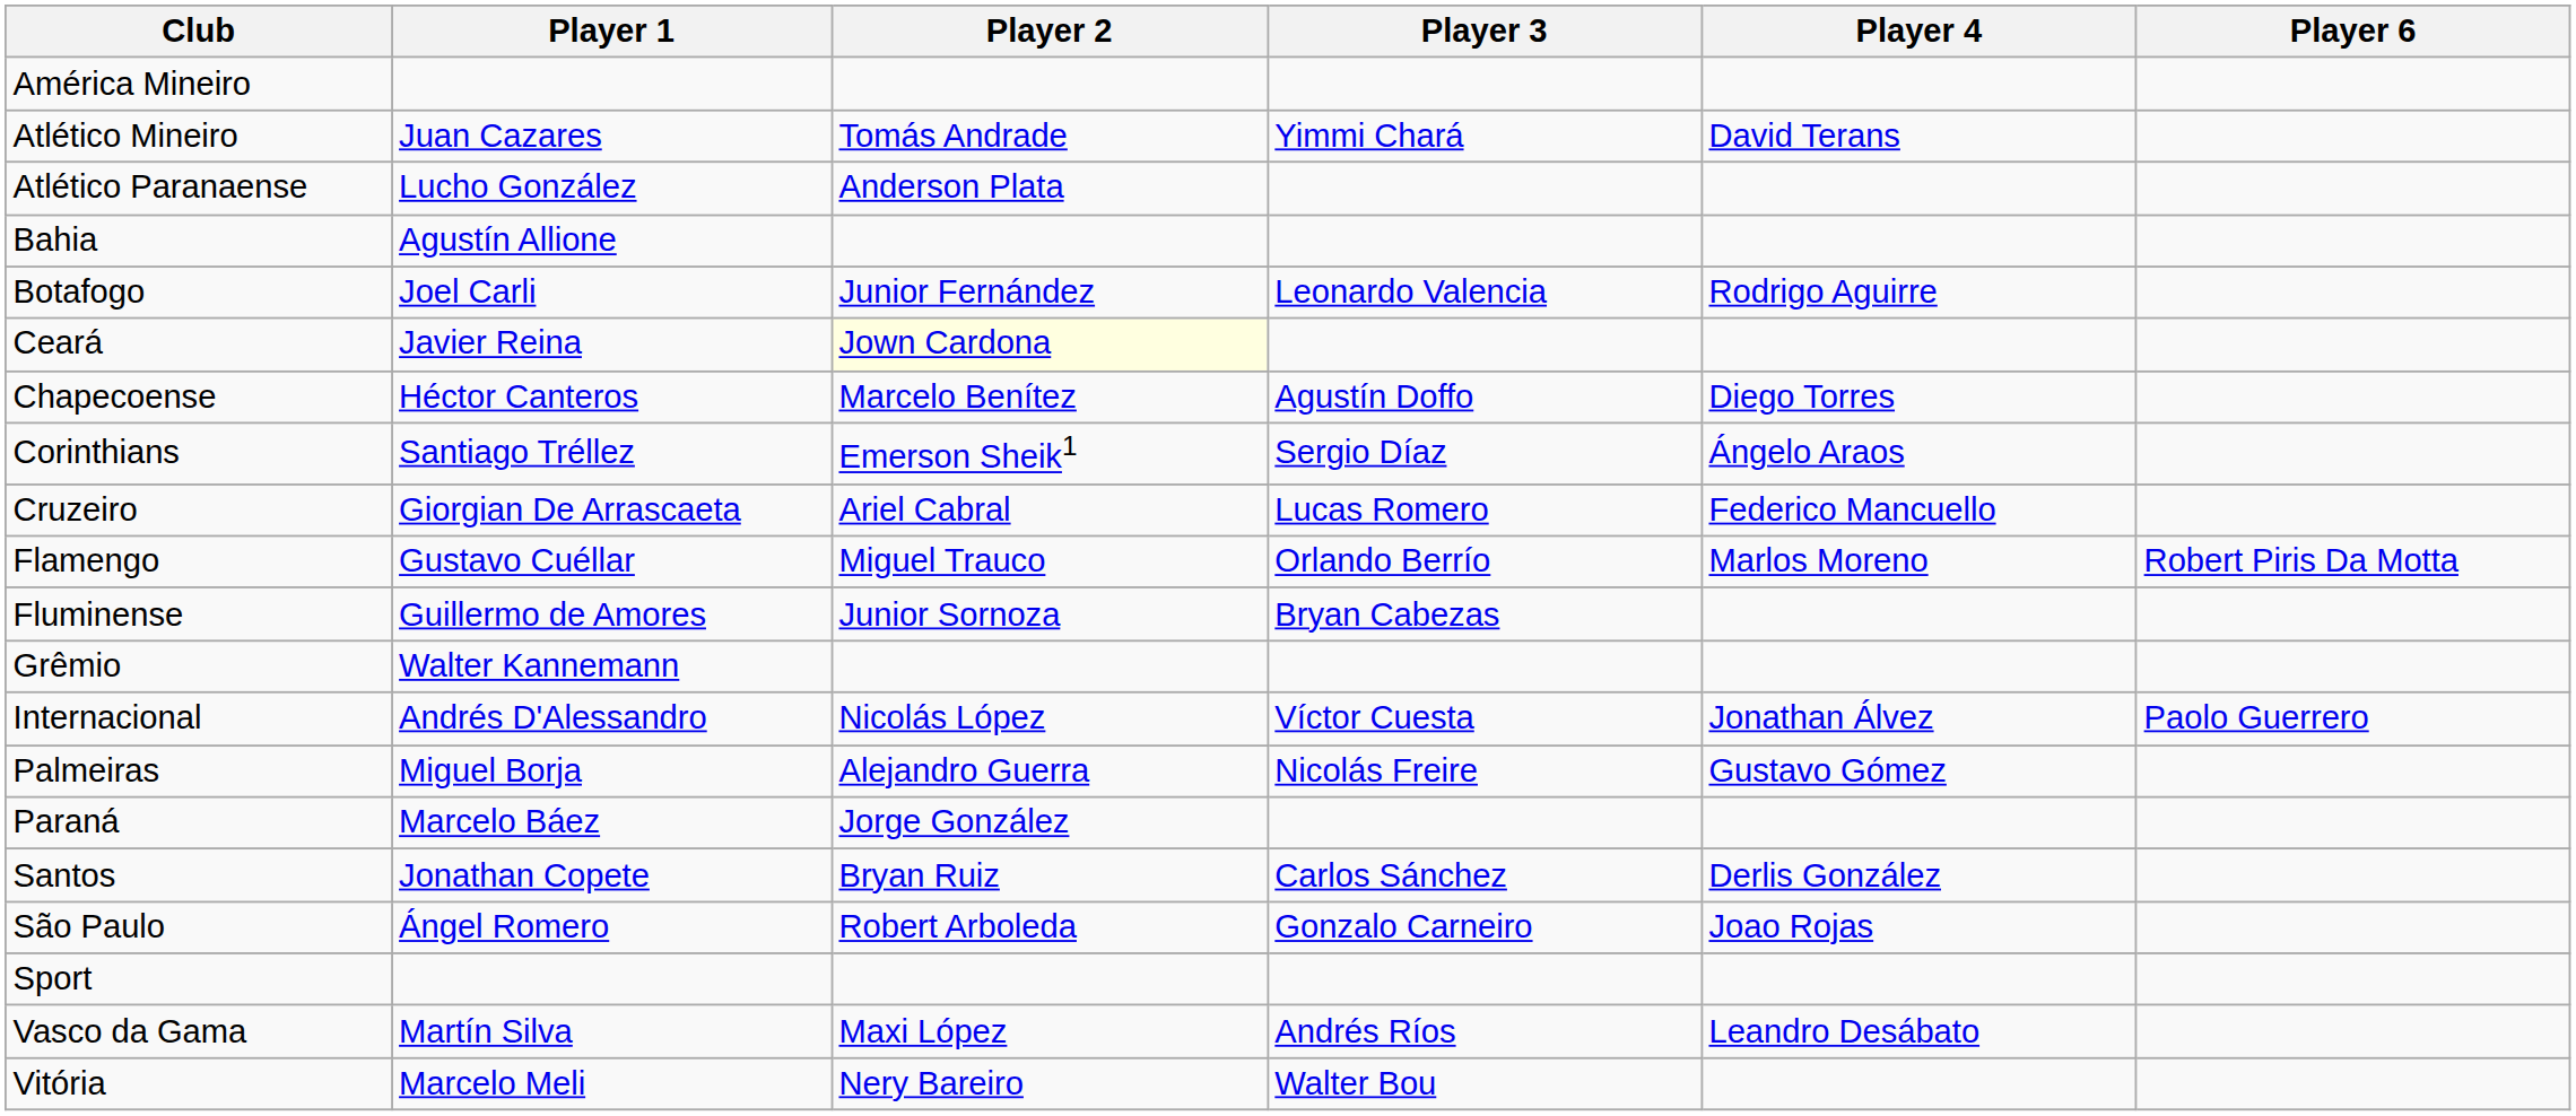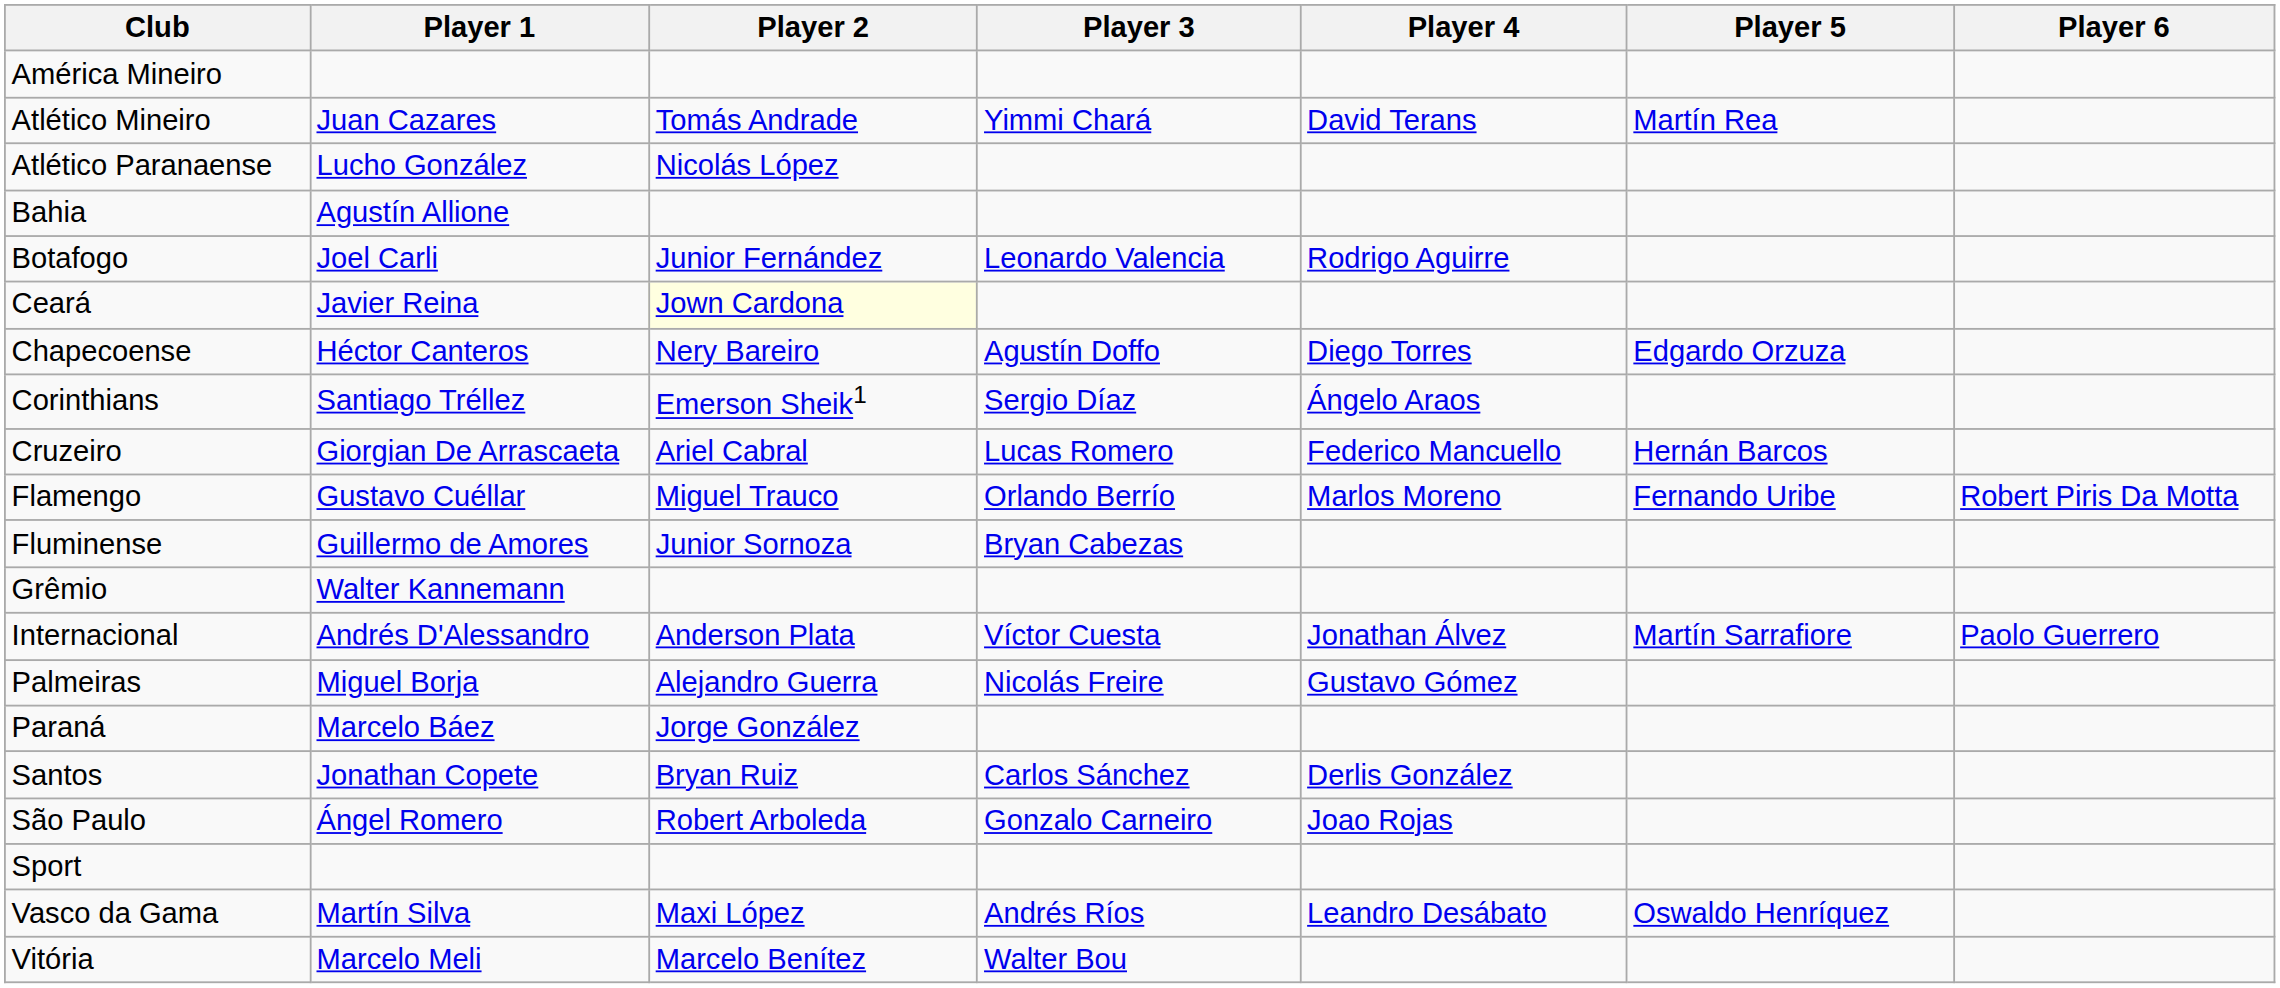 <table class="wikitable sortable">
 <tr>
 <th style="width:190px;">Club</th>
 <th style="width:220px;">Player 1</th>
 <th style="width:220px;">Player 2</th>
 <th style="width:220px;">Player 3</th>
 <th style="width:220px;">Player 4</th>
+<th style="width:220px;">Player 5</th>
 <th style="width:220px;">Player 6</th>
 </tr>
 <tr>
 <td>América Mineiro</td>
+<td></td>
 <td></td>
 <td></td>
 <td></td>
 <td></td>
 <td></td>
 </tr>
 <tr>
 <td>Atlético Mineiro</td>
 <td> <a href='#'>Juan Cazares</a></td>
 <td> <a href='#'>Tomás Andrade</a></td>
 <td> <a href='#'>Yimmi Chará</a></td>
 <td> <a href='#'>David Terans</a></td>
+<td> <a href='#'>Martín Rea</a></td>
 <td></td>
 </tr>
 <tr>
 <td>Atlético Paranaense</td>
 <td> <a href='#'>Lucho González</a></td>
-<td> <a href='#'>Anderson Plata</a></td>
+<td> <a href='#'>Nicolás López</a></td>
+<td></td>
 <td></td>
 <td></td>
 <td></td>
 </tr>
 <tr>
 <td>Bahia</td>
 <td> <a href='#'>Agustín Allione</a></td>
+<td></td>
 <td></td>
 <td></td>
 <td></td>
 <td></td>
 </tr>
 <tr>
 <td>Botafogo</td>
 <td> <a href='#'>Joel Carli</a></td>
 <td> <a href='#'>Junior Fernández</a></td>
 <td> <a href='#'>Leonardo Valencia</a></td>
 <td> <a href='#'>Rodrigo Aguirre</a></td>
 <td></td>
+<td></td>
 </tr>
 <tr>
 <td>Ceará</td>
 <td> <a href='#'>Javier Reina</a></td>
 <td style="background: lightyellow;"> <a href='#'>Jown Cardona</a></td>
 <td></td>
 <td></td>
 <td></td>
+<td></td>
 </tr>
 <tr>
 <td>Chapecoense</td>
 <td> <a href='#'>Héctor Canteros</a></td>
-<td> <a href='#'>Marcelo Benítez</a></td>
+<td> <a href='#'>Nery Bareiro</a></td>
 <td> <a href='#'>Agustín Doffo</a></td>
 <td> <a href='#'>Diego Torres</a></td>
+<td> <a href='#'>Edgardo Orzuza</a></td>
 <td></td>
 </tr>
 <tr>
 <td>Corinthians</td>
 <td> <a href='#'>Santiago Tréllez</a></td>
 <td> <a href='#'>Emerson Sheik</a><sup>1</sup></td>
 <td> <a href='#'>Sergio Díaz</a></td>
 <td> <a href='#'>Ángelo Araos</a></td>
 <td></td>
+<td></td>
 </tr>
 <tr>
 <td>Cruzeiro</td>
 <td> <a href='#'>Giorgian De Arrascaeta</a></td>
 <td> <a href='#'>Ariel Cabral</a></td>
 <td> <a href='#'>Lucas Romero</a></td>
 <td> <a href='#'>Federico Mancuello</a></td>
+<td> <a href='#'>Hernán Barcos</a></td>
 <td></td>
 </tr>
 <tr>
 <td>Flamengo</td>
 <td> <a href='#'>Gustavo Cuéllar</a></td>
 <td> <a href='#'>Miguel Trauco</a></td>
 <td> <a href='#'>Orlando Berrío</a></td>
 <td> <a href='#'>Marlos Moreno</a></td>
+<td> <a href='#'>Fernando Uribe</a></td>
 <td> <a href='#'>Robert Piris Da Motta</a></td>
 </tr>
 <tr>
 <td>Fluminense</td>
 <td> <a href='#'>Guillermo de Amores</a></td>
 <td> <a href='#'>Junior Sornoza</a></td>
 <td> <a href='#'>Bryan Cabezas</a></td>
+<td></td>
 <td></td>
 <td></td>
 </tr>
 <tr>
 <td>Grêmio</td>
 <td> <a href='#'>Walter Kannemann</a></td>
 <td></td>
 <td></td>
 <td></td>
 <td></td>
+<td></td>
 </tr>
 <tr>
 <td>Internacional</td>
 <td> <a href='#'>Andrés D'Alessandro</a></td>
-<td> <a href='#'>Nicolás López</a></td>
+<td> <a href='#'>Anderson Plata</a></td>
 <td> <a href='#'>Víctor Cuesta</a></td>
 <td> <a href='#'>Jonathan Álvez</a></td>
+<td> <a href='#'>Martín Sarrafiore</a></td>
 <td> <a href='#'>Paolo Guerrero</a></td>
 </tr>
 <tr>
 <td>Palmeiras</td>
 <td> <a href='#'>Miguel Borja</a></td>
 <td> <a href='#'>Alejandro Guerra</a></td>
 <td> <a href='#'>Nicolás Freire</a></td>
 <td> <a href='#'>Gustavo Gómez</a></td>
 <td></td>
+<td></td>
 </tr>
 <tr>
 <td>Paraná</td>
 <td> <a href='#'>Marcelo Báez</a></td>
 <td> <a href='#'>Jorge González</a></td>
+<td></td>
 <td></td>
 <td></td>
 <td></td>
 </tr>
 <tr>
 <td>Santos</td>
 <td> <a href='#'>Jonathan Copete</a></td>
 <td> <a href='#'>Bryan Ruiz</a></td>
 <td> <a href='#'>Carlos Sánchez</a></td>
 <td> <a href='#'>Derlis González</a></td>
 <td></td>
+<td></td>
 </tr>
 <tr>
 <td>São Paulo</td>
 <td> <a href='#'>Ángel Romero</a></td>
 <td> <a href='#'>Robert Arboleda</a></td>
 <td> <a href='#'>Gonzalo Carneiro</a></td>
 <td> <a href='#'>Joao Rojas</a></td>
 <td></td>
+<td></td>
 </tr>
 <tr>
 <td>Sport</td>
+<td></td>
 <td></td>
 <td></td>
 <td></td>
 <td></td>
 <td></td>
 </tr>
 <tr>
 <td>Vasco da Gama</td>
 <td> <a href='#'>Martín Silva</a></td>
 <td> <a href='#'>Maxi López</a></td>
 <td> <a href='#'>Andrés Ríos</a></td>
 <td> <a href='#'>Leandro Desábato</a></td>
+<td> <a href='#'>Oswaldo Henríquez</a></td>
 <td></td>
 </tr>
 <tr>
 <td>Vitória</td>
 <td> <a href='#'>Marcelo Meli</a></td>
-<td> <a href='#'>Nery Bareiro</a></td>
+<td> <a href='#'>Marcelo Benítez</a></td>
 <td> <a href='#'>Walter Bou</a></td>
+<td></td>
 <td></td>
 <td></td>
 </tr>
 </table>
